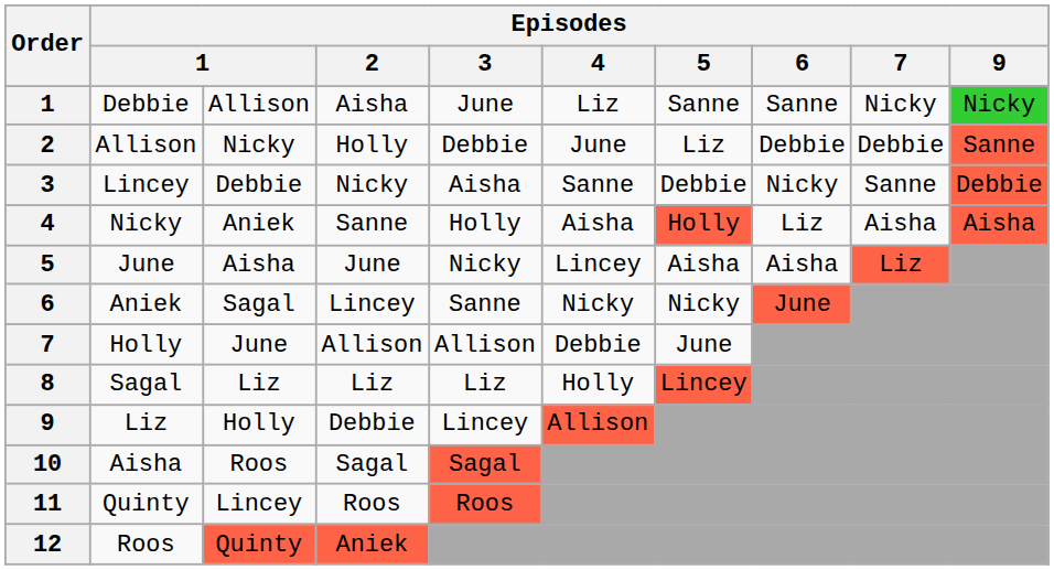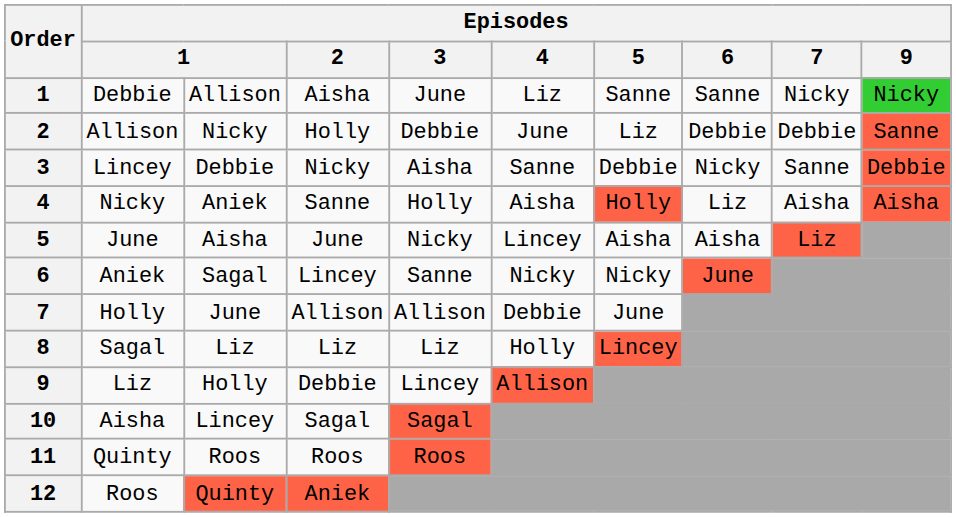 <table class="wikitable" style="text-align:center; font-size:92%">
 <tr>
 <th rowspan=2>Order</th>
 <th colspan="10">Episodes</th>
 </tr>
 <tr>
 <th colspan="2">1</th>
 <th>2</th>
 <th>3</th>
 <th>4</th>
 <th>5</th>
 <th>6</th>
 <th>7</th>
 <th>9</th>
 </tr>
 <tr>
 <th>1</th>
 <td>Debbie</td>
 <td>Allison</td>
 <td>Aisha</td>
 <td>June</td>
 <td>Liz</td>
 <td>Sanne</td>
 <td>Sanne</td>
 <td>Nicky</td>
 <td bgcolor="limegreen">Nicky</td>
 </tr>
 <tr>
 <th>2</th>
 <td>Allison</td>
 <td>Nicky</td>
 <td>Holly</td>
 <td>Debbie</td>
 <td>June</td>
 <td>Liz</td>
 <td>Debbie</td>
 <td>Debbie</td>
 <td bgcolor="tomato">Sanne</td>
 </tr>
 <tr>
 <th>3</th>
 <td>Lincey</td>
 <td>Debbie</td>
 <td>Nicky</td>
 <td>Aisha</td>
 <td>Sanne</td>
 <td>Debbie</td>
 <td>Nicky</td>
 <td>Sanne</td>
 <td bgcolor="tomato">Debbie</td>
 </tr>
 <tr>
 <th>4</th>
 <td>Nicky</td>
 <td>Aniek</td>
 <td>Sanne</td>
 <td>Holly</td>
 <td>Aisha</td>
 <td bgcolor="tomato">Holly</td>
 <td>Liz</td>
 <td>Aisha</td>
 <td bgcolor="tomato">Aisha</td>
 </tr>
 <tr>
 <th>5</th>
 <td>June</td>
 <td>Aisha</td>
 <td>June</td>
 <td>Nicky</td>
 <td>Lincey</td>
 <td>Aisha</td>
 <td>Aisha</td>
 <td bgcolor="tomato">Liz</td>
 <td bgcolor="darkgray" colspan=2></td>
 </tr>
 <tr>
 <th>6</th>
 <td>Aniek</td>
 <td>Sagal</td>
 <td>Lincey</td>
 <td>Sanne</td>
 <td>Nicky</td>
 <td>Nicky</td>
 <td bgcolor="tomato">June</td>
 <td bgcolor="darkgray" colspan=3></td>
 </tr>
 <tr>
 <th>7</th>
 <td>Holly</td>
 <td>June</td>
 <td>Allison</td>
 <td>Allison</td>
 <td>Debbie</td>
 <td>June</td>
 <td bgcolor="darkgray" colspan=4></td>
 </tr>
 <tr>
 <th>8</th>
 <td>Sagal</td>
 <td>Liz</td>
 <td>Liz</td>
 <td>Liz</td>
 <td>Holly</td>
 <td bgcolor="tomato">Lincey</td>
 <td bgcolor="darkgray" colspan=4></td>
 </tr>
 <tr>
 <th>9</th>
 <td>Liz</td>
 <td>Holly</td>
 <td>Debbie</td>
 <td>Lincey</td>
 <td bgcolor="tomato">Allison</td>
 <td bgcolor="darkgray" colspan=5></td>
 </tr>
 <tr>
 <th>10</th>
 <td>Aisha</td>
-<td>Roos</td>
+<td>Lincey</td>
 <td>Sagal</td>
 <td bgcolor="tomato">Sagal</td>
 <td bgcolor="darkgray" colspan=6></td>
 </tr>
 <tr>
 <th>11</th>
 <td>Quinty</td>
-<td>Lincey</td>
+<td>Roos</td>
 <td>Roos</td>
 <td bgcolor="tomato">Roos</td>
 <td bgcolor="darkgray" colspan=7></td>
 </tr>
 <tr>
 <th>12</th>
 <td>Roos</td>
 <td bgcolor="tomato">Quinty</td>
 <td bgcolor="tomato">Aniek</td>
 <td bgcolor="darkgray" colspan=8></td>
 </tr>
 </table>
